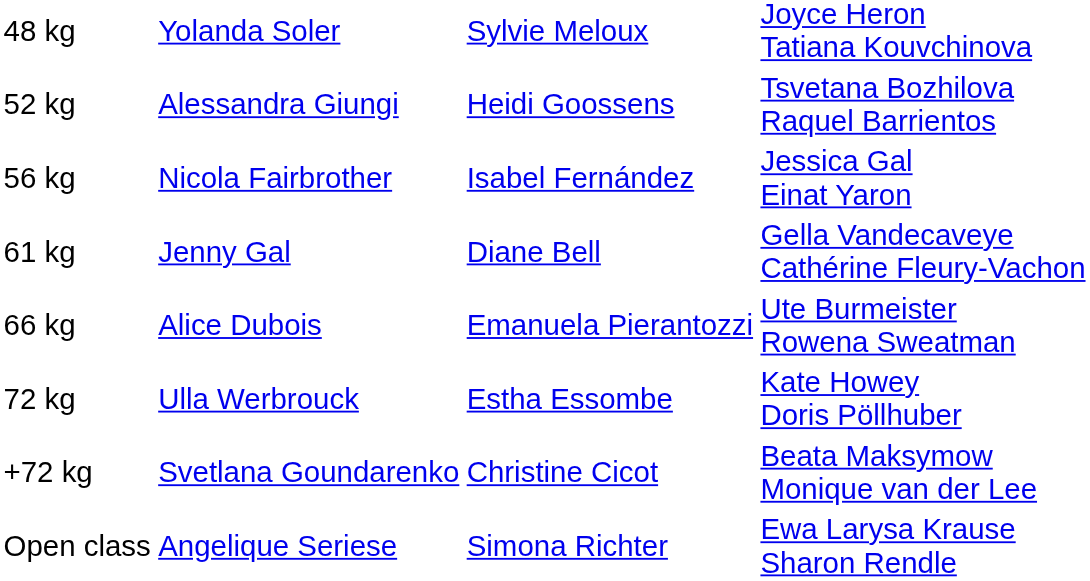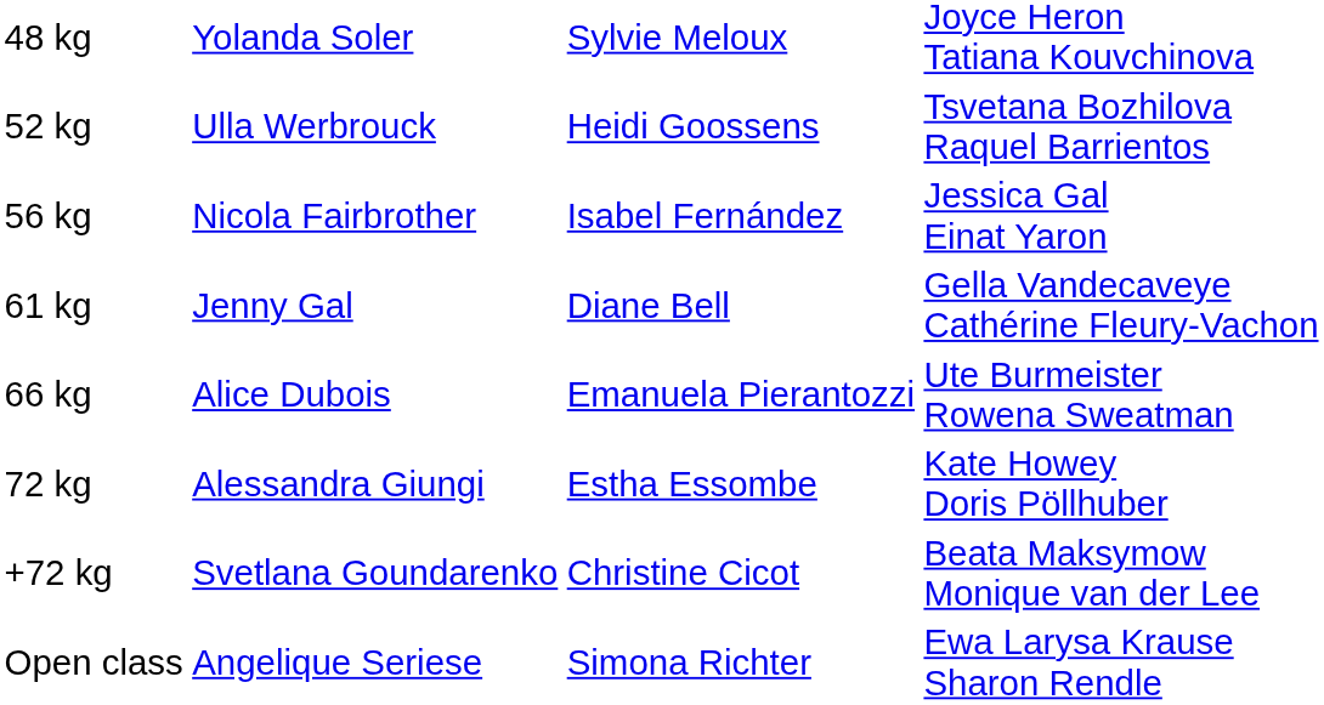 <table>
 <tr>
 <td>48 kg</td>
 <td> <a href='#'>Yolanda Soler</a></td>
 <td> <a href='#'>Sylvie Meloux</a></td>
 <td> <a href='#'>Joyce Heron</a> <br>  <a href='#'>Tatiana Kouvchinova</a></td>
 </tr>
 <tr>
 <td>52 kg</td>
-<td> <a href='#'>Alessandra Giungi</a></td>
+<td> <a href='#'>Ulla Werbrouck</a></td>
 <td> <a href='#'>Heidi Goossens</a></td>
 <td> <a href='#'>Tsvetana Bozhilova</a> <br>  <a href='#'>Raquel Barrientos</a></td>
 </tr>
 <tr>
 <td>56 kg</td>
 <td> <a href='#'>Nicola Fairbrother</a></td>
 <td> <a href='#'>Isabel Fernández</a></td>
 <td> <a href='#'>Jessica Gal</a> <br>  <a href='#'>Einat Yaron</a></td>
 </tr>
 <tr>
 <td>61 kg</td>
 <td> <a href='#'>Jenny Gal</a></td>
 <td> <a href='#'>Diane Bell</a></td>
 <td> <a href='#'>Gella Vandecaveye</a> <br>  <a href='#'>Cathérine Fleury-Vachon</a></td>
 </tr>
 <tr>
 <td>66 kg</td>
 <td> <a href='#'>Alice Dubois</a></td>
 <td> <a href='#'>Emanuela Pierantozzi</a></td>
 <td> <a href='#'>Ute Burmeister</a> <br>  <a href='#'>Rowena Sweatman</a></td>
 </tr>
 <tr>
 <td>72 kg</td>
-<td> <a href='#'>Ulla Werbrouck</a></td>
+<td> <a href='#'>Alessandra Giungi</a></td>
 <td> <a href='#'>Estha Essombe</a></td>
 <td> <a href='#'>Kate Howey</a> <br>  <a href='#'>Doris Pöllhuber</a></td>
 </tr>
 <tr>
 <td>+72 kg</td>
 <td> <a href='#'>Svetlana Goundarenko</a></td>
 <td> <a href='#'>Christine Cicot</a></td>
 <td> <a href='#'>Beata Maksymow</a> <br>  <a href='#'>Monique van der Lee</a></td>
 </tr>
 <tr>
 <td>Open class</td>
 <td> <a href='#'>Angelique Seriese</a></td>
 <td> <a href='#'>Simona Richter</a></td>
 <td> <a href='#'>Ewa Larysa Krause</a> <br>  <a href='#'>Sharon Rendle</a></td>
 </tr>
 </table>
